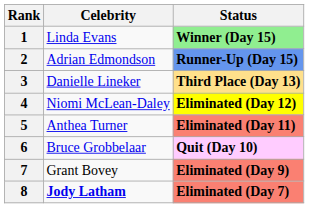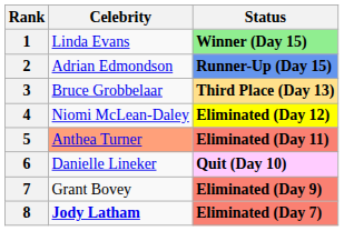 <table class="wikitable">
 <tr>
 <th>Rank</th>
 <th>Celebrity</th>
 <th>Status</th>
 </tr>
 <tr>
 <th>1</th>
 <td><a href='#'>Linda Evans</a></td>
 <td style="background:lightgreen;"><strong>Winner  (Day 15)</strong></td>
 </tr>
 <tr>
 <th>2</th>
 <td><a href='#'>Adrian Edmondson</a></td>
 <td style="background:cornflowerblue;"><strong>Runner-Up  (Day 15)</strong></td>
 </tr>
 <tr>
 <th>3</th>
-<td><a href='#'>Danielle Lineker</a></td>
+<td><a href='#'>Bruce Grobbelaar</a></td>
 <td style="background:#ffe08b;"><strong>Third Place  (Day 13)</strong></td>
 </tr>
 <tr>
 <th>4</th>
 <td><a href='#'>Niomi McLean-Daley</a></td>
 <td style="background:yellow;"><strong>Eliminated (Day 12)</strong></td>
 </tr>
 <tr>
 <th>5</th>
-<td><a href='#'>Anthea Turner</a></td>
+<td style="background: lightsalmon;"><a href='#'>Anthea Turner</a></td>
 <td style="background:salmon;"><strong>Eliminated (Day 11)</strong></td>
 </tr>
 <tr>
 <th>6</th>
-<td><a href='#'>Bruce Grobbelaar</a></td>
+<td><a href='#'>Danielle Lineker</a></td>
 <td style="background:#fcf;"><strong>Quit (Day 10)</strong></td>
 </tr>
 <tr>
 <th>7</th>
 <td>Grant Bovey</td>
 <td style="background:salmon;"><strong>Eliminated (Day 9)</strong></td>
 </tr>
 <tr>
 <th>8</th>
 <td><strong><a href='#'>Jody Latham</a></strong></td>
 <td style="background:salmon;"><strong>Eliminated (Day 7)</strong></td>
 </tr>
 </table>
